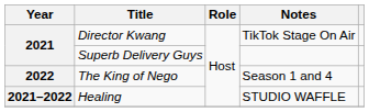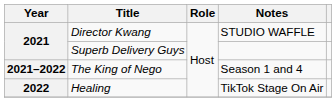 <table class="wikitable plainrowheaders">
 <tr>
 <th scope="col">Year</th>
 <th scope="col">Title</th>
 <th scope="col">Role</th>
 <th scope="col">Notes</th>
 <th scope="col" class="unsortable"></th>
 </tr>
 <tr>
 <th scope="row" rowspan="2">2021</th>
 <td><em>Director Kwang</em></td>
 <td rowspan="4">Host</td>
-<td>TikTok Stage On Air</td>
+<td>STUDIO WAFFLE</td>
 <td></td>
 </tr>
 <tr>
 <td><em>Superb Delivery Guys</em></td>
 <td></td>
 <td></td>
 </tr>
 <tr>
-<th scope="row">2022</th>
+<th scope="row">2021–2022</th>
 <td><em>The King of Nego</em></td>
 <td>Season 1 and 4</td>
 <td></td>
 </tr>
 <tr>
-<th scope="row">2021–2022</th>
+<th scope="row">2022</th>
 <td><em>Healing</em></td>
-<td>STUDIO WAFFLE</td>
+<td>TikTok Stage On Air</td>
 <td></td>
 </tr>
 <tr>
 </tr>
 </table>
